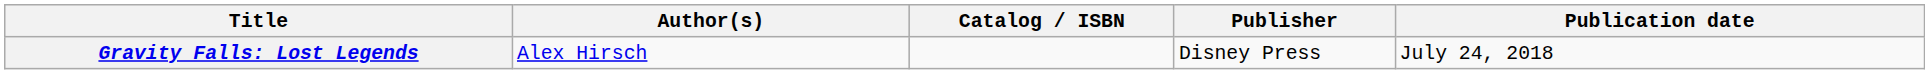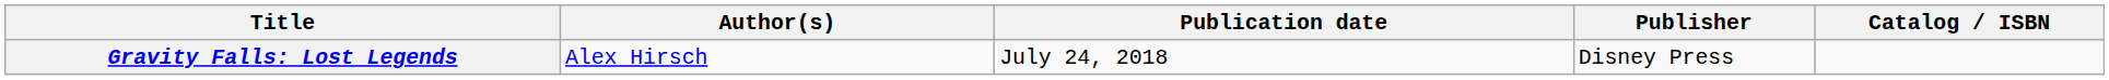 <table class="wikitable sortable" style="width:100%;">
 <tr>
 <th scope="col" style="width:23%;">Title</th>
 <th scope="col" style="width:18%;">Author(s)</th>
+<th scope="col" style="width:24%;">Publication date</th>
+<th scope="col" style="width:10%;">Publisher</th>
 <th scope="col" style="width:12%;">Catalog / ISBN</th>
-<th scope="col" style="width:10%;">Publisher</th>
-<th scope="col" style="width:24%;">Publication date</th>
 </tr>
 <tr>
 <th><em><a href='#'>Gravity Falls: Lost Legends</a></em></th>
 <td><a href='#'>Alex Hirsch</a></td>
+<td>July 24, 2018</td>
+<td>Disney Press</td>
 <td></td>
-<td>Disney Press</td>
-<td>July 24, 2018</td>
 </tr>
 </table>
